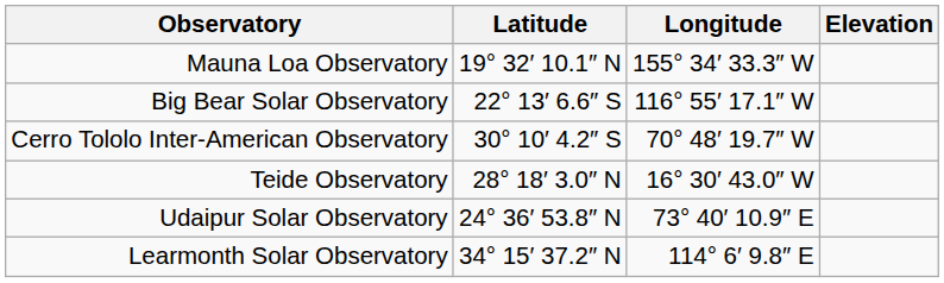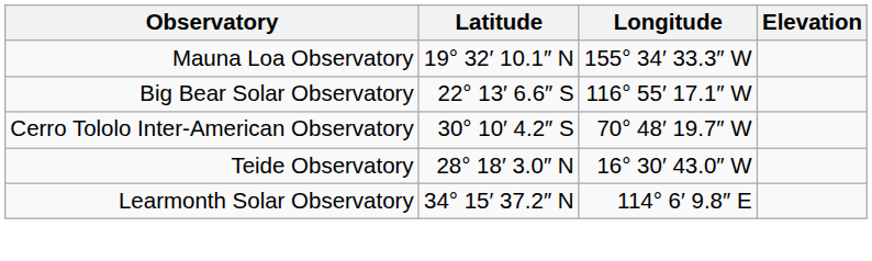 <table class="wikitable sortable col1left" style=text-align:right>
 <tr>
 <th>Observatory</th>
 <th data-sort-type=number>Latitude</th>
 <th data-sort-type=number>Longitude</th>
 <th data-sort-type=number>Elevation</th>
 </tr>
 <tr>
 <td>Mauna Loa Observatory</td>
 <td>19° 32′ 10.1″ N</td>
 <td data-sort-value=-155>155° 34′ 33.3″ W</td>
 <td></td>
 </tr>
 <tr>
 <td>Big Bear Solar Observatory</td>
 <td data-sort-value=-22>22° 13′ 6.6″ S</td>
 <td data-sort-value=-116>116° 55′ 17.1″ W</td>
 <td></td>
 </tr>
 <tr>
 <td>Cerro Tololo Inter-American Observatory</td>
 <td data-sort-value=-30>30° 10′ 4.2″ S</td>
 <td data-sort-value=-70>70° 48′ 19.7″ W</td>
 <td></td>
 </tr>
 <tr>
 <td>Teide Observatory</td>
 <td>28° 18′ 3.0″ N</td>
 <td data-sort-value=-16>16° 30′ 43.0″ W</td>
 <td></td>
 </tr>
 <tr>
-<td>Udaipur Solar Observatory</td>
-<td>24° 36′ 53.8″ N</td>
-<td>73° 40′ 10.9″ E</td>
-<td></td>
-</tr>
-<tr>
 <td>Learmonth Solar Observatory</td>
 <td>34° 15′ 37.2″ N</td>
 <td>114° 6′ 9.8″ E</td>
 <td></td>
 </tr>
 </table>
